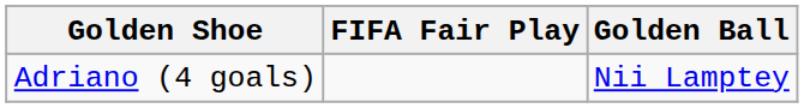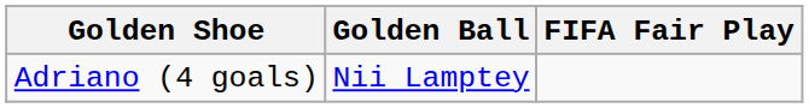 <table class=wikitable style="text-align:center; margin:auto">
 <tr>
 <th>Golden Shoe</th>
+<th>Golden Ball</th>
 <th>FIFA Fair Play</th>
-<th>Golden Ball</th>
 </tr>
 <tr>
 <td> <a href='#'>Adriano</a> (4 goals)</td>
+<td> <a href='#'>Nii Lamptey</a></td>
 <td></td>
-<td> <a href='#'>Nii Lamptey</a></td>
 </tr>
 </table>
